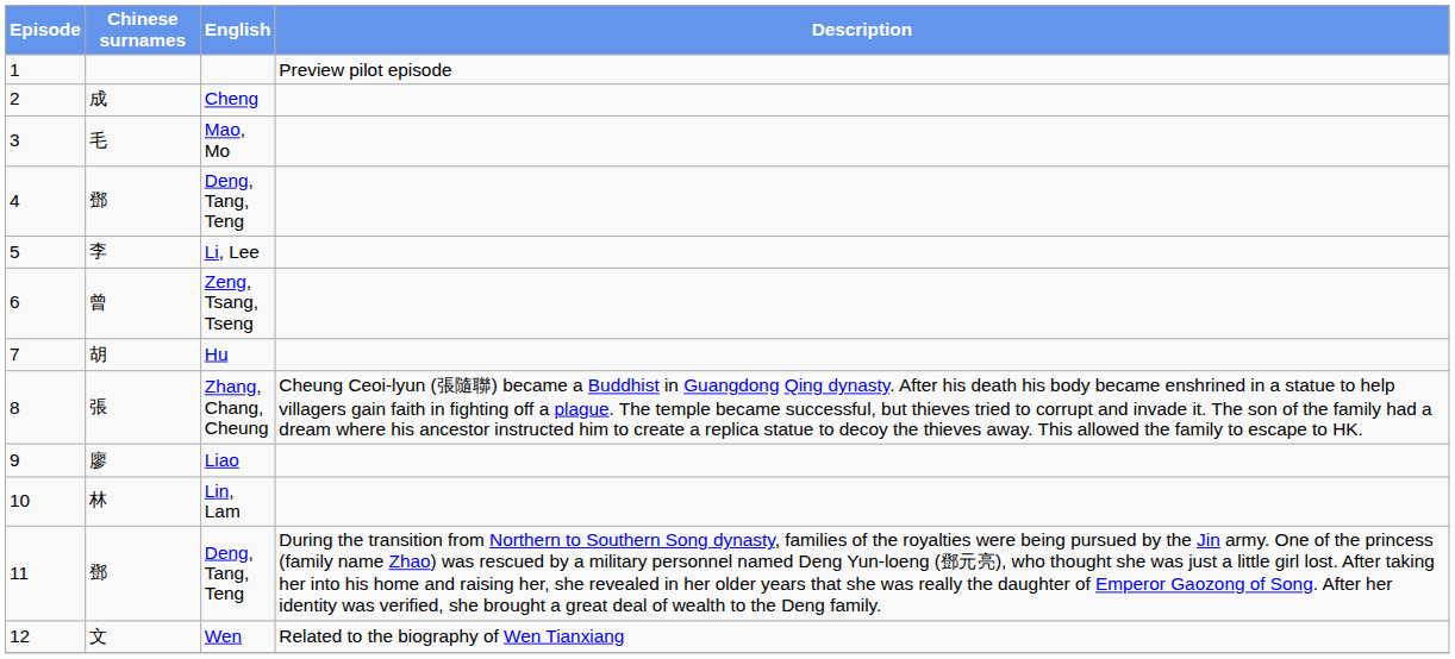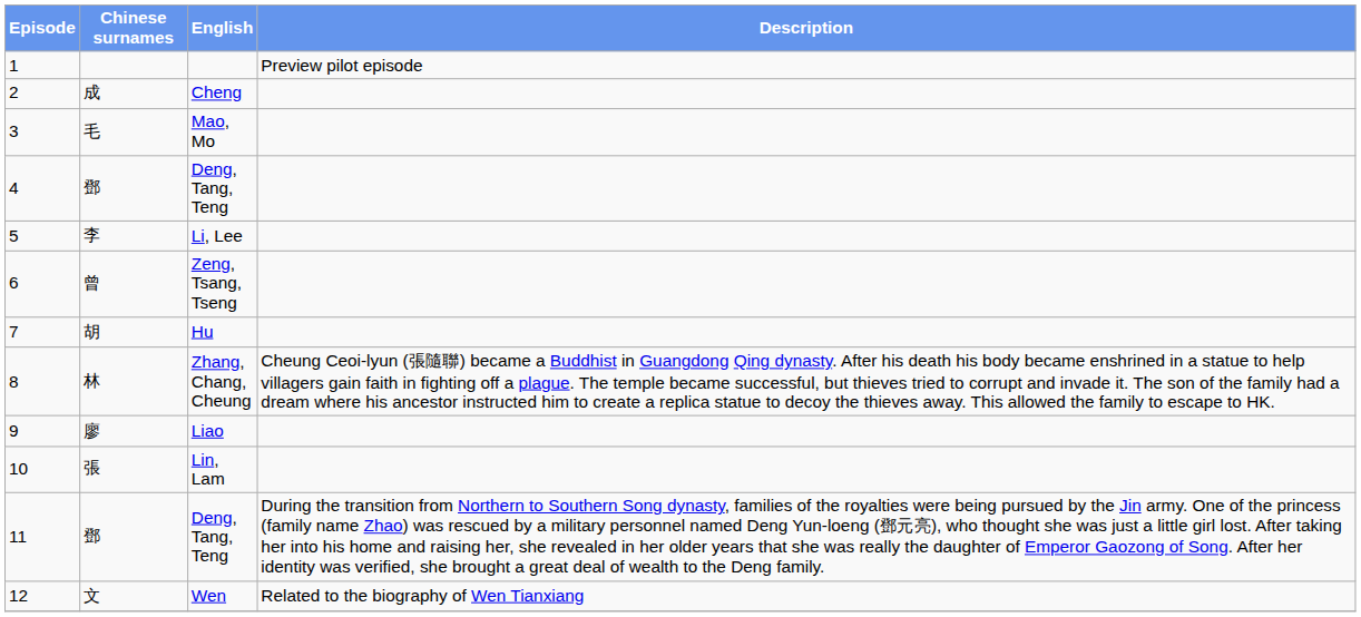 <table class="wikitable" style="width:100%;">
 <tr style="background:cornflowerblue; color:white; text-align:center;">
 <td width=5%><strong>Episode</strong></td>
 <td><strong>Chinese surnames</strong></td>
 <td width=5%><strong>English</strong></td>
 <td><strong>Description</strong></td>
 </tr>
 <tr>
 <td>1</td>
 <td></td>
 <td></td>
 <td>Preview pilot episode</td>
 </tr>
 <tr>
 <td>2</td>
 <td>成</td>
 <td><a href='#'>Cheng</a></td>
 <td></td>
 </tr>
 <tr>
 <td>3</td>
 <td>毛</td>
 <td><a href='#'>Mao</a>, Mo</td>
 <td></td>
 </tr>
 <tr>
 <td>4</td>
 <td>鄧</td>
 <td><a href='#'>Deng</a>, Tang, Teng</td>
 <td></td>
 </tr>
 <tr>
 <td>5</td>
 <td>李</td>
 <td><a href='#'>Li</a>, Lee</td>
 <td></td>
 </tr>
 <tr>
 <td>6</td>
 <td>曾</td>
 <td><a href='#'>Zeng</a>, Tsang, Tseng</td>
 <td></td>
 </tr>
 <tr>
 <td>7</td>
 <td>胡</td>
 <td><a href='#'>Hu</a></td>
 <td></td>
 </tr>
 <tr>
 <td>8</td>
-<td>張</td>
+<td>林</td>
 <td><a href='#'>Zhang</a>, Chang, Cheung</td>
 <td>Cheung Ceoi-lyun (張隨聯) became a <a href='#'>Buddhist</a> in <a href='#'>Guangdong</a> <a href='#'>Qing dynasty</a>.  After his death his body became enshrined in a statue to help villagers gain faith in fighting off a <a href='#'>plague</a>.  The temple became successful, but thieves tried to corrupt and invade it.  The son of the family had a dream where his ancestor instructed him to create a replica statue to decoy the thieves away.  This allowed the family to escape to HK.</td>
 </tr>
 <tr>
 <td>9</td>
 <td>廖</td>
 <td><a href='#'>Liao</a></td>
 <td></td>
 </tr>
 <tr>
 <td>10</td>
-<td>林</td>
+<td>張</td>
 <td><a href='#'>Lin</a>, Lam</td>
 <td></td>
 </tr>
 <tr>
 <td>11</td>
 <td>鄧</td>
 <td><a href='#'>Deng</a>, Tang, Teng</td>
 <td>During the transition from <a href='#'>Northern to Southern Song dynasty</a>, families of the royalties were being pursued by the <a href='#'>Jin</a> army.  One of the princess (family name <a href='#'>Zhao</a>) was rescued by a military personnel named Deng Yun-loeng (鄧元亮), who thought she was just a little girl lost.  After taking her into his home and raising her, she revealed in her older years that she was really the daughter of <a href='#'>Emperor Gaozong of Song</a>.  After her identity was verified, she brought a great deal of wealth to the Deng family.</td>
 </tr>
 <tr>
 <td>12</td>
 <td>文</td>
 <td><a href='#'>Wen</a></td>
 <td>Related to the biography of <a href='#'>Wen Tianxiang</a></td>
 </tr>
 <tr>
 </tr>
 </table>
